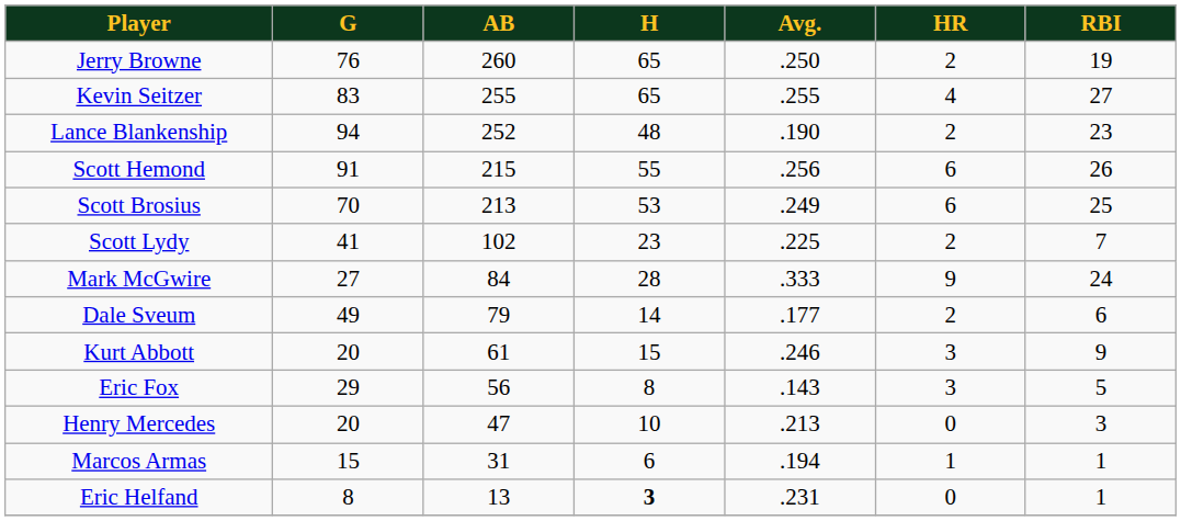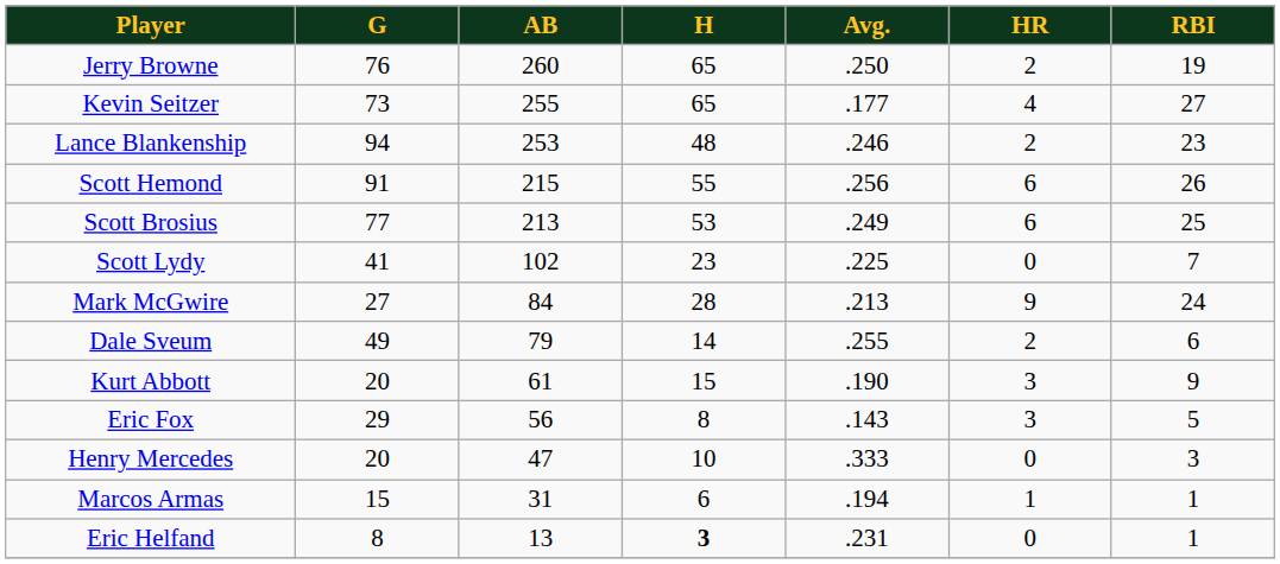 <table class="wikitable sortable">
 <tr>
 <th style="background:#0C371D;color:#ffc322;" width="16%">Player</th>
 <th style="background:#0C371D;color:#ffc322;" width="9%">G</th>
 <th style="background:#0C371D;color:#ffc322;" width="9%">AB</th>
 <th style="background:#0C371D;color:#ffc322;" width="9%">H</th>
 <th style="background:#0C371D;color:#ffc322;" width="9%">Avg.</th>
 <th style="background:#0C371D;color:#ffc322;" width="9%">HR</th>
 <th style="background:#0C371D;color:#ffc322;" width="9%">RBI</th>
 </tr>
 <tr align="center">
 <td><a href='#'>Jerry Browne</a></td>
 <td>76</td>
 <td>260</td>
 <td>65</td>
 <td>.250</td>
 <td>2</td>
 <td>19</td>
 </tr>
 <tr align=center>
 <td><a href='#'>Kevin Seitzer</a></td>
-<td>83</td>
+<td>73</td>
 <td>255</td>
 <td>65</td>
-<td>.255</td>
+<td>.177</td>
 <td>4</td>
 <td>27</td>
 </tr>
 <tr align=center>
 <td><a href='#'>Lance Blankenship</a></td>
 <td>94</td>
-<td>252</td>
+<td>253</td>
 <td>48</td>
-<td>.190</td>
+<td>.246</td>
 <td>2</td>
 <td>23</td>
 </tr>
 <tr align=center>
 <td><a href='#'>Scott Hemond</a></td>
 <td>91</td>
 <td>215</td>
 <td>55</td>
 <td>.256</td>
 <td>6</td>
 <td>26</td>
 </tr>
 <tr align=center>
 <td><a href='#'>Scott Brosius</a></td>
-<td>70</td>
+<td>77</td>
 <td>213</td>
 <td>53</td>
 <td>.249</td>
 <td>6</td>
 <td>25</td>
 </tr>
 <tr align=center>
 <td><a href='#'>Scott Lydy</a></td>
 <td>41</td>
 <td>102</td>
 <td>23</td>
 <td>.225</td>
-<td>2</td>
+<td>0</td>
 <td>7</td>
 </tr>
 <tr align=center>
 <td><a href='#'>Mark McGwire</a></td>
 <td>27</td>
 <td>84</td>
 <td>28</td>
-<td>.333</td>
+<td>.213</td>
 <td>9</td>
 <td>24</td>
 </tr>
 <tr align=center>
 <td><a href='#'>Dale Sveum</a></td>
 <td>49</td>
 <td>79</td>
 <td>14</td>
-<td>.177</td>
+<td>.255</td>
 <td>2</td>
 <td>6</td>
 </tr>
 <tr align=center>
 <td><a href='#'>Kurt Abbott</a></td>
 <td>20</td>
 <td>61</td>
 <td>15</td>
-<td>.246</td>
+<td>.190</td>
 <td>3</td>
 <td>9</td>
 </tr>
 <tr align=center>
 <td><a href='#'>Eric Fox</a></td>
 <td>29</td>
 <td>56</td>
 <td>8</td>
 <td>.143</td>
 <td>3</td>
 <td>5</td>
 </tr>
 <tr align=center>
 <td><a href='#'>Henry Mercedes</a></td>
 <td>20</td>
 <td>47</td>
 <td>10</td>
-<td>.213</td>
+<td>.333</td>
 <td>0</td>
 <td>3</td>
 </tr>
 <tr align=center>
 <td><a href='#'>Marcos Armas</a></td>
 <td>15</td>
 <td>31</td>
 <td>6</td>
 <td>.194</td>
 <td>1</td>
 <td>1</td>
 </tr>
 <tr align=center>
 <td><a href='#'>Eric Helfand</a></td>
 <td>8</td>
 <td>13</td>
 <td><strong>3</strong></td>
 <td>.231</td>
 <td>0</td>
 <td>1</td>
 </tr>
 <tr align="center">
 </tr>
 </table>
